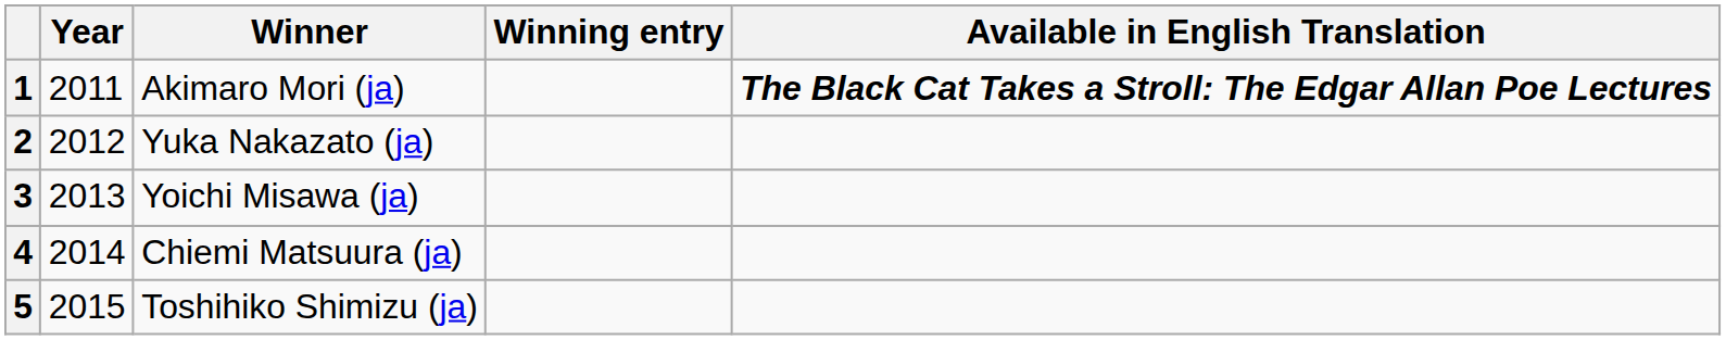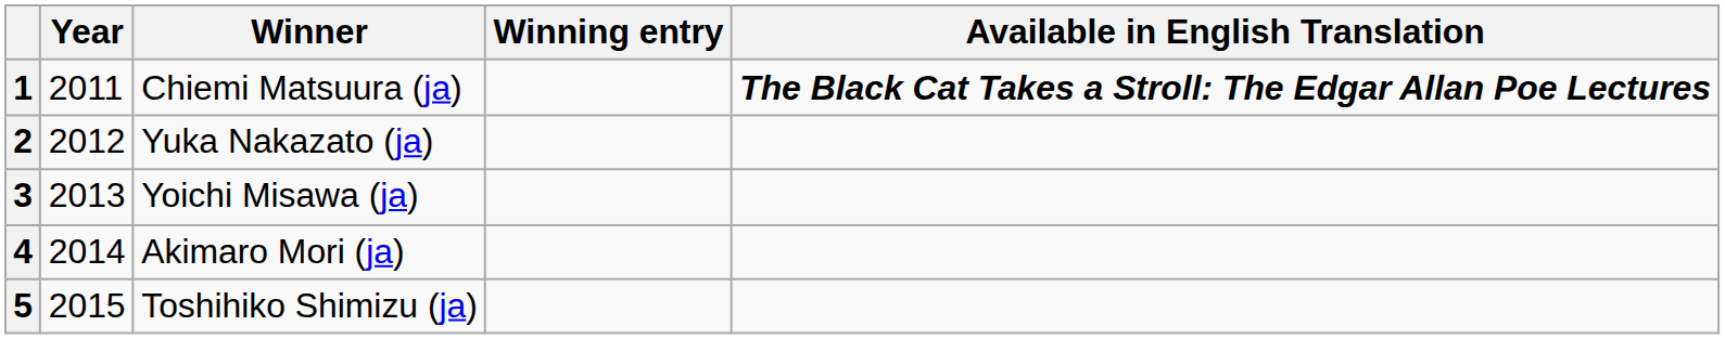 <table class='wikitable'>
 <tr>
 <th></th>
 <th>Year</th>
 <th>Winner</th>
 <th>Winning entry</th>
 <th>Available in English Translation</th>
 </tr>
 <tr>
 <th>1</th>
 <td>2011</td>
-<td>Akimaro Mori (<a href='#'>ja</a>)</td>
+<td>Chiemi Matsuura (<a href='#'>ja</a>)</td>
 <td></td>
 <td><strong><em>The Black Cat Takes a Stroll: The Edgar Allan Poe Lectures</em></strong></td>
 </tr>
 <tr>
 <th>2</th>
 <td>2012</td>
 <td>Yuka Nakazato (<a href='#'>ja</a>)</td>
 <td></td>
 <td></td>
 </tr>
 <tr>
 <th>3</th>
 <td>2013</td>
 <td>Yoichi Misawa (<a href='#'>ja</a>)</td>
 <td></td>
 <td></td>
 </tr>
 <tr>
 <th>4</th>
 <td>2014</td>
-<td>Chiemi Matsuura (<a href='#'>ja</a>)</td>
+<td>Akimaro Mori (<a href='#'>ja</a>)</td>
 <td></td>
 <td></td>
 </tr>
 <tr>
 <th>5</th>
 <td>2015</td>
 <td>Toshihiko Shimizu (<a href='#'>ja</a>)</td>
 <td></td>
 <td></td>
 </tr>
 </table>
